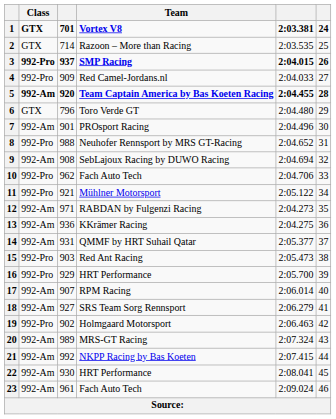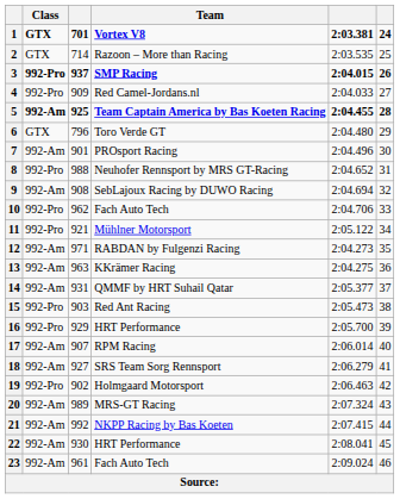 <table class="wikitable sortable" style="font-size: 85%;">
 <tr>
 <th scope="col"></th>
 <th scope="col">Class</th>
 <th scope="col"></th>
 <th scope="col">Team</th>
 <th scope="col"></th>
 <th scope="col"></th>
 </tr>
 <tr style="font-weight:bold">
 <th>1</th>
 <td>GTX</td>
 <td align=center>701</td>
 <td> <a href='#'>Vortex V8</a></td>
 <td align=center>2:03.381</td>
 <td align=center>24</td>
 </tr>
 <tr>
 <th>2</th>
 <td>GTX</td>
 <td align=center>714</td>
 <td> Razoon – More than Racing</td>
 <td align=center>2:03.535</td>
 <td align=center>25</td>
 </tr>
 <tr style="font-weight:bold">
 <th>3</th>
 <td>992-Pro</td>
 <td align=center>937</td>
 <td> <a href='#'>SMP Racing</a></td>
 <td align=center>2:04.015</td>
 <td align=center>26</td>
 </tr>
 <tr>
 <th>4</th>
 <td>992-Pro</td>
 <td align=center>909</td>
 <td> Red Camel-Jordans.nl</td>
 <td align=center>2:04.033</td>
 <td align=center>27</td>
 </tr>
 <tr style="font-weight:bold">
 <th>5</th>
 <td>992-Am</td>
-<td align=center>920</td>
+<td align=center>925</td>
 <td> <a href='#'>Team Captain America by Bas Koeten Racing</a></td>
 <td align=center>2:04.455</td>
 <td align=center>28</td>
 </tr>
 <tr>
 <th>6</th>
 <td>GTX</td>
 <td align=center>796</td>
 <td> Toro Verde GT</td>
 <td align=center>2:04.480</td>
 <td align=center>29</td>
 </tr>
 <tr>
 <th>7</th>
 <td>992-Am</td>
 <td align=center>901</td>
 <td> PROsport Racing</td>
 <td align=center>2:04.496</td>
 <td align=center>30</td>
 </tr>
 <tr>
 <th>8</th>
 <td>992-Pro</td>
 <td align=center>988</td>
 <td> Neuhofer Rennsport by MRS GT-Racing</td>
 <td align=center>2:04.652</td>
 <td align=center>31</td>
 </tr>
 <tr>
 <th>9</th>
 <td>992-Am</td>
 <td align=center>908</td>
 <td> SebLajoux Racing by DUWO Racing</td>
 <td align=center>2:04.694</td>
 <td align=center>32</td>
 </tr>
 <tr>
 <th>10</th>
 <td>992-Pro</td>
 <td align=center>962</td>
 <td> Fach Auto Tech</td>
 <td align=center>2:04.706</td>
 <td align=center>33</td>
 </tr>
 <tr>
 <th>11</th>
 <td>992-Pro</td>
 <td align=center>921</td>
 <td> <a href='#'>Mühlner Motorsport</a></td>
 <td align=center>2:05.122</td>
 <td align=center>34</td>
 </tr>
 <tr>
 <th>12</th>
 <td>992-Am</td>
 <td align=center>971</td>
 <td> RABDAN by Fulgenzi Racing</td>
 <td align=center>2:04.273</td>
 <td align=center>35</td>
 </tr>
 <tr>
 <th>13</th>
 <td>992-Am</td>
-<td align=center>936</td>
+<td align=center>963</td>
 <td> KKrämer Racing</td>
 <td align=center>2:04.275</td>
 <td align=center>36</td>
 </tr>
 <tr>
 <th>14</th>
 <td>992-Am</td>
 <td align=center>931</td>
 <td> QMMF by HRT Suhail Qatar</td>
 <td align=center>2:05.377</td>
 <td align=center>37</td>
 </tr>
 <tr>
 <th>15</th>
 <td>992-Pro</td>
 <td align=center>903</td>
 <td> Red Ant Racing</td>
 <td align=center>2:05.473</td>
 <td align=center>38</td>
 </tr>
 <tr>
 <th>16</th>
 <td>992-Pro</td>
 <td align=center>929</td>
 <td> HRT Performance</td>
 <td align=center>2:05.700</td>
 <td align=center>39</td>
 </tr>
 <tr>
 <th>17</th>
 <td>992-Am</td>
 <td align=center>907</td>
 <td> RPM Racing</td>
 <td align=center>2:06.014</td>
 <td align=center>40</td>
 </tr>
 <tr>
 <th>18</th>
 <td>992-Am</td>
 <td align=center>927</td>
 <td> SRS Team Sorg Rennsport</td>
 <td align=center>2:06.279</td>
 <td align=center>41</td>
 </tr>
 <tr>
 <th>19</th>
 <td>992-Pro</td>
 <td align=center>902</td>
 <td> Holmgaard Motorsport</td>
 <td align=center>2:06.463</td>
 <td align=center>42</td>
 </tr>
 <tr>
 <th>20</th>
 <td>992-Am</td>
 <td align=center>989</td>
 <td> MRS-GT Racing</td>
 <td align=center>2:07.324</td>
 <td align=center>43</td>
 </tr>
 <tr>
 <th>21</th>
 <td>992-Am</td>
 <td align=center>992</td>
 <td> <a href='#'>NKPP Racing by Bas Koeten</a></td>
 <td align=center>2:07.415</td>
 <td align=center>44</td>
 </tr>
 <tr>
 <th>22</th>
 <td>992-Am</td>
 <td align=center>930</td>
 <td> HRT Performance</td>
 <td align=center>2:08.041</td>
 <td align=center>45</td>
 </tr>
 <tr>
 <th>23</th>
 <td>992-Am</td>
 <td align=center>961</td>
 <td> Fach Auto Tech</td>
 <td align=center>2:09.024</td>
 <td align=center>46</td>
 </tr>
 <tr>
 <th colspan=6>Source:</th>
 </tr>
 </table>
